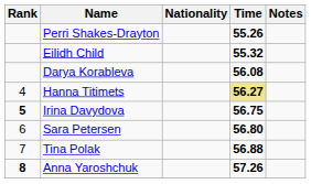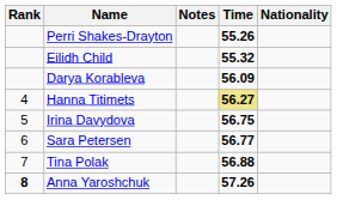 <table class="wikitable sortable" style="text-align:center">
 <tr>
 <th>Rank</th>
 <th>Name</th>
+<th>Notes</th>
+<th>Time</th>
 <th>Nationality</th>
-<th>Time</th>
-<th>Notes</th>
 </tr>
 <tr>
 <td></td>
 <td align=left><a href='#'>Perri Shakes-Drayton</a></td>
+<td></td>
+<td><strong>55.26</strong></td>
 <td align=left></td>
-<td><strong>55.26</strong></td>
-<td></td>
 </tr>
 <tr>
 <td></td>
 <td align=left><a href='#'>Eilidh Child</a></td>
+<td></td>
+<td><strong>55.32</strong></td>
 <td align=left></td>
-<td><strong>55.32</strong></td>
-<td></td>
 </tr>
 <tr>
 <td></td>
 <td align=left><a href='#'>Darya Korableva</a></td>
+<td></td>
+<td><strong>56.09</strong></td>
 <td align=left></td>
-<td><strong>56.08</strong></td>
-<td></td>
 </tr>
 <tr>
 <td>4</td>
 <td align=left><a href='#'>Hanna Titimets</a></td>
+<td></td>
+<td style="background: khaki;"><strong>56.27</strong></td>
 <td align=left></td>
-<td style="background: khaki;"><strong>56.27</strong></td>
-<td></td>
 </tr>
 <tr>
-<td><strong>5</strong></td>
+<td>5</td>
 <td align=left><a href='#'>Irina Davydova</a></td>
+<td></td>
+<td><strong>56.75</strong></td>
 <td align=left></td>
-<td><strong>56.75</strong></td>
-<td></td>
 </tr>
 <tr>
 <td>6</td>
 <td align=left><a href='#'>Sara Petersen</a></td>
+<td></td>
+<td><strong>56.77</strong></td>
 <td align=left></td>
-<td><strong>56.80</strong></td>
-<td></td>
 </tr>
 <tr>
 <td>7</td>
 <td align=left><a href='#'>Tina Polak</a></td>
+<td></td>
+<td><strong>56.88</strong></td>
 <td align=left></td>
-<td><strong>56.88</strong></td>
-<td></td>
 </tr>
 <tr>
 <td><strong>8</strong></td>
 <td align=left><a href='#'>Anna Yaroshchuk</a></td>
+<td></td>
+<td><strong>57.26</strong></td>
 <td align=left></td>
-<td><strong>57.26</strong></td>
-<td></td>
 </tr>
 </table>
